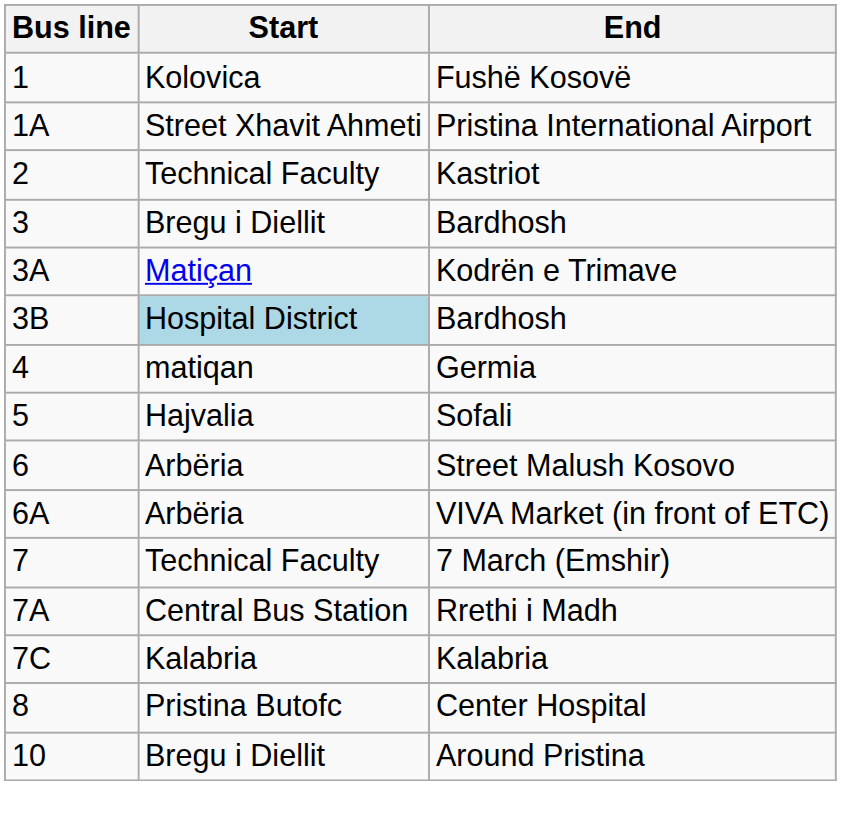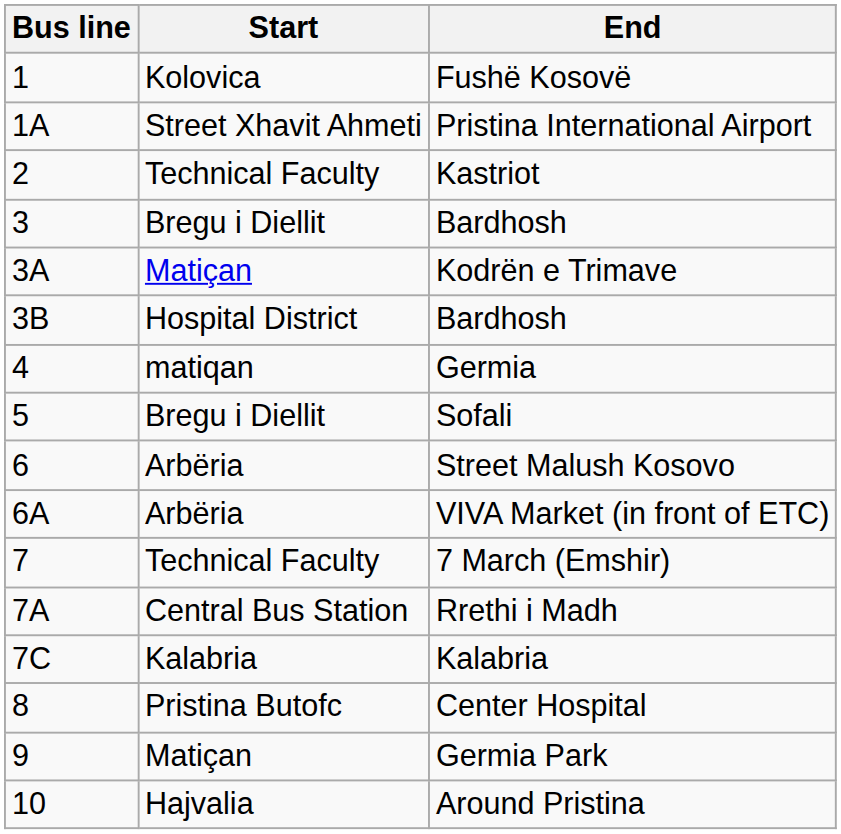 <table class="wikitable sortable">
 <tr>
 <th>Bus line</th>
 <th>Start</th>
 <th>End</th>
 </tr>
 <tr>
 <td>1</td>
 <td>Kolovica</td>
 <td>Fushë Kosovë</td>
 </tr>
 <tr>
 <td>1A</td>
 <td>Street Xhavit Ahmeti</td>
 <td>Pristina International Airport</td>
 </tr>
 <tr>
 <td>2</td>
 <td>Technical Faculty</td>
 <td>Kastriot</td>
 </tr>
 <tr>
 <td>3</td>
 <td>Bregu i Diellit</td>
 <td>Bardhosh</td>
 </tr>
 <tr>
 <td>3A</td>
 <td><a href='#'>Matiçan</a></td>
 <td>Kodrën e Trimave</td>
 </tr>
 <tr>
 <td>3B</td>
-<td style="background: lightblue;">Hospital District</td>
+<td>Hospital District</td>
 <td>Bardhosh</td>
 </tr>
 <tr>
 <td>4</td>
 <td>matiqan</td>
 <td>Germia</td>
 </tr>
 <tr>
 <td>5</td>
-<td>Hajvalia</td>
+<td>Bregu i Diellit</td>
 <td>Sofali</td>
 </tr>
 <tr>
 <td>6</td>
 <td>Arbëria</td>
 <td>Street Malush Kosovo</td>
 </tr>
 <tr>
 <td>6A</td>
 <td>Arbëria</td>
 <td>VIVA Market (in front of ETC)</td>
 </tr>
 <tr>
 <td>7</td>
 <td>Technical Faculty</td>
 <td>7 March (Emshir)</td>
 </tr>
 <tr>
 <td>7A</td>
 <td>Central Bus Station</td>
 <td>Rrethi i Madh</td>
 </tr>
 <tr>
 <td>7C</td>
 <td>Kalabria</td>
 <td>Kalabria</td>
 </tr>
 <tr>
 <td>8</td>
 <td>Pristina Butofc</td>
 <td>Center Hospital</td>
 </tr>
 <tr>
+<td>9</td>
+<td>Matiçan</td>
+<td>Germia Park</td>
+</tr>
+<tr>
 <td>10</td>
-<td>Bregu i Diellit</td>
+<td>Hajvalia</td>
 <td>Around Pristina</td>
 </tr>
 </table>
